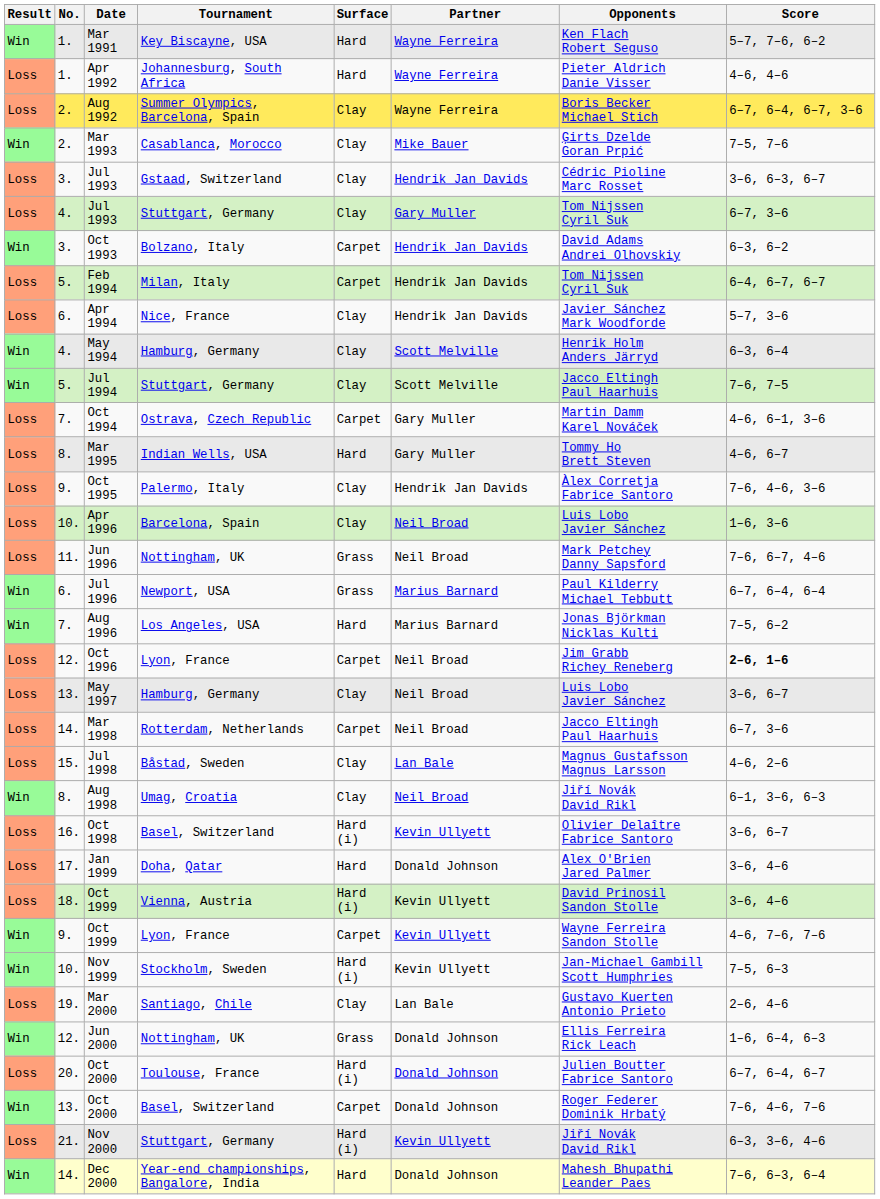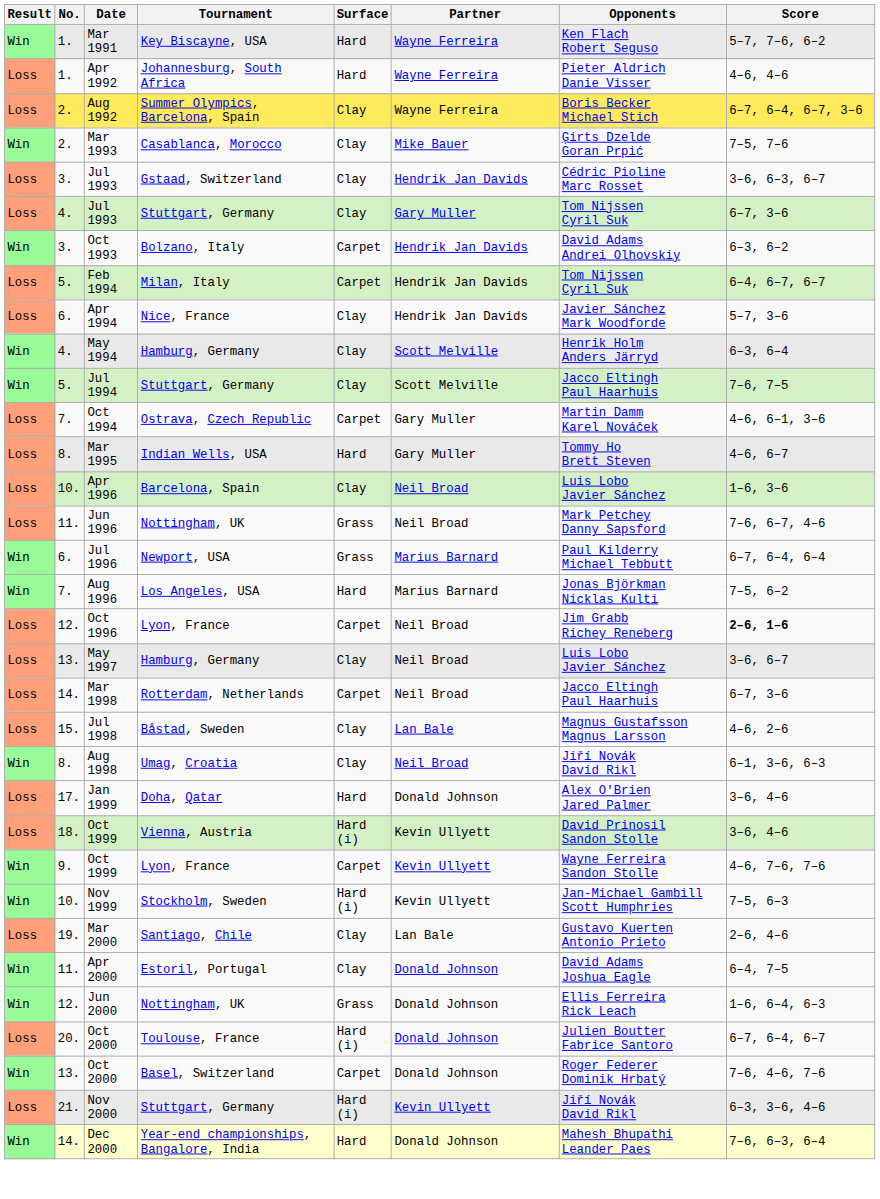 <table class="sortable wikitable">
 <tr>
 <th style="width:45px">Result</th>
 <th style="width:25px">No.</th>
 <th style="width:50px">Date</th>
 <th style="width:200px">Tournament</th>
 <th style="width:50px">Surface</th>
 <th style="width:170px">Partner</th>
 <th style="width:170px">Opponents</th>
 <th style="width:150px" class="unsortable">Score</th>
 </tr>
 <tr style="background:#e9e9e9;">
 <td style="background:#98fb98;">Win</td>
 <td>1.</td>
 <td>Mar 1991</td>
 <td><a href='#'>Key Biscayne</a>, USA</td>
 <td>Hard</td>
 <td> <a href='#'>Wayne Ferreira</a></td>
 <td> <a href='#'>Ken Flach</a> <br>  <a href='#'>Robert Seguso</a></td>
 <td>5–7, 7–6, 6–2</td>
 </tr>
 <tr>
 <td style="background:#ffa07a;">Loss</td>
 <td>1.</td>
 <td>Apr 1992</td>
 <td><a href='#'>Johannesburg</a>, <a href='#'>South Africa</a></td>
 <td>Hard</td>
 <td> <a href='#'>Wayne Ferreira</a></td>
 <td> <a href='#'>Pieter Aldrich</a> <br>  <a href='#'>Danie Visser</a></td>
 <td>4–6, 4–6</td>
 </tr>
 <tr style="background:#ffea5c;">
 <td style="background:#ffa07a;">Loss</td>
 <td>2.</td>
 <td>Aug 1992</td>
 <td><a href='#'>Summer Olympics</a>, <a href='#'>Barcelona</a>, Spain</td>
 <td>Clay</td>
 <td> Wayne Ferreira</td>
 <td> <a href='#'>Boris Becker</a> <br>  <a href='#'>Michael Stich</a></td>
 <td>6–7, 6–4, 6–7, 3–6</td>
 </tr>
 <tr>
 <td style="background:#98fb98;">Win</td>
 <td>2.</td>
 <td>Mar 1993</td>
 <td><a href='#'>Casablanca</a>, <a href='#'>Morocco</a></td>
 <td>Clay</td>
 <td> <a href='#'>Mike Bauer</a></td>
 <td> <a href='#'>Ģirts Dzelde</a> <br>  <a href='#'>Goran Prpić</a></td>
 <td>7–5, 7–6</td>
 </tr>
 <tr>
 <td style="background:#ffa07a;">Loss</td>
 <td>3.</td>
 <td>Jul 1993</td>
 <td><a href='#'>Gstaad</a>, Switzerland</td>
 <td>Clay</td>
 <td> <a href='#'>Hendrik Jan Davids</a></td>
 <td> <a href='#'>Cédric Pioline</a> <br>  <a href='#'>Marc Rosset</a></td>
 <td>3–6, 6–3, 6–7</td>
 </tr>
 <tr style="background:#d4f1c5;">
 <td style="background:#ffa07a;">Loss</td>
 <td>4.</td>
 <td>Jul 1993</td>
 <td><a href='#'>Stuttgart</a>, Germany</td>
 <td>Clay</td>
 <td> <a href='#'>Gary Muller</a></td>
 <td> <a href='#'>Tom Nijssen</a> <br>  <a href='#'>Cyril Suk</a></td>
 <td>6–7, 3–6</td>
 </tr>
 <tr>
 <td style="background:#98fb98;">Win</td>
 <td>3.</td>
 <td>Oct 1993</td>
 <td><a href='#'>Bolzano</a>, Italy</td>
 <td>Carpet</td>
 <td> <a href='#'>Hendrik Jan Davids</a></td>
 <td> <a href='#'>David Adams</a> <br>  <a href='#'>Andrei Olhovskiy</a></td>
 <td>6–3, 6–2</td>
 </tr>
 <tr style="background:#d4f1c5;">
 <td style="background:#ffa07a;">Loss</td>
 <td>5.</td>
 <td>Feb 1994</td>
 <td><a href='#'>Milan</a>, Italy</td>
 <td>Carpet</td>
 <td> Hendrik Jan Davids</td>
 <td> <a href='#'>Tom Nijssen</a> <br>  <a href='#'>Cyril Suk</a></td>
 <td>6–4, 6–7, 6–7</td>
 </tr>
 <tr>
 <td style="background:#ffa07a;">Loss</td>
 <td>6.</td>
 <td>Apr 1994</td>
 <td><a href='#'>Nice</a>, France</td>
 <td>Clay</td>
 <td> Hendrik Jan Davids</td>
 <td> <a href='#'>Javier Sánchez</a> <br>  <a href='#'>Mark Woodforde</a></td>
 <td>5–7, 3–6</td>
 </tr>
 <tr style="background:#e9e9e9;">
 <td style="background:#98fb98;">Win</td>
 <td>4.</td>
 <td>May 1994</td>
 <td><a href='#'>Hamburg</a>, Germany</td>
 <td>Clay</td>
 <td> <a href='#'>Scott Melville</a></td>
 <td> <a href='#'>Henrik Holm</a> <br>  <a href='#'>Anders Järryd</a></td>
 <td>6–3, 6–4</td>
 </tr>
 <tr style="background:#d4f1c5;">
 <td style="background:#98fb98;">Win</td>
 <td>5.</td>
 <td>Jul 1994</td>
 <td><a href='#'>Stuttgart</a>, Germany</td>
 <td>Clay</td>
 <td> Scott Melville</td>
 <td> <a href='#'>Jacco Eltingh</a> <br>  <a href='#'>Paul Haarhuis</a></td>
 <td>7–6, 7–5</td>
 </tr>
 <tr>
 <td style="background:#ffa07a;">Loss</td>
 <td>7.</td>
 <td>Oct 1994</td>
 <td><a href='#'>Ostrava</a>, <a href='#'>Czech Republic</a></td>
 <td>Carpet</td>
 <td> Gary Muller</td>
 <td> <a href='#'>Martin Damm</a> <br>  <a href='#'>Karel Nováček</a></td>
 <td>4–6, 6–1, 3–6</td>
 </tr>
 <tr style="background:#e9e9e9;">
 <td style="background:#ffa07a;">Loss</td>
 <td>8.</td>
 <td>Mar 1995</td>
 <td><a href='#'>Indian Wells</a>, USA</td>
 <td>Hard</td>
 <td> Gary Muller</td>
 <td> <a href='#'>Tommy Ho</a> <br>  <a href='#'>Brett Steven</a></td>
 <td>4–6, 6–7</td>
 </tr>
-<tr>
-<td style="background:#ffa07a;">Loss</td>
-<td>9.</td>
-<td>Oct 1995</td>
-<td><a href='#'>Palermo</a>, Italy</td>
-<td>Clay</td>
-<td> Hendrik Jan Davids</td>
-<td> <a href='#'>Àlex Corretja</a> <br>  <a href='#'>Fabrice Santoro</a></td>
-<td>7–6, 4–6, 3–6</td>
-</tr>
 <tr style="background:#d4f1c5;">
 <td style="background:#ffa07a;">Loss</td>
 <td>10.</td>
 <td>Apr 1996</td>
 <td><a href='#'>Barcelona</a>, Spain</td>
 <td>Clay</td>
 <td> <a href='#'>Neil Broad</a></td>
 <td> <a href='#'>Luis Lobo</a> <br>  <a href='#'>Javier Sánchez</a></td>
 <td>1–6, 3–6</td>
 </tr>
 <tr>
 <td style="background:#ffa07a;">Loss</td>
 <td>11.</td>
 <td>Jun 1996</td>
 <td><a href='#'>Nottingham</a>, UK</td>
 <td>Grass</td>
 <td> Neil Broad</td>
 <td> <a href='#'>Mark Petchey</a> <br>  <a href='#'>Danny Sapsford</a></td>
 <td>7–6, 6–7, 4–6</td>
 </tr>
 <tr>
 <td style="background:#98fb98;">Win</td>
 <td>6.</td>
 <td>Jul 1996</td>
 <td><a href='#'>Newport</a>, USA</td>
 <td>Grass</td>
 <td> <a href='#'>Marius Barnard</a></td>
 <td> <a href='#'>Paul Kilderry</a> <br>  <a href='#'>Michael Tebbutt</a></td>
 <td>6–7, 6–4, 6–4</td>
 </tr>
 <tr>
 <td style="background:#98fb98;">Win</td>
 <td>7.</td>
 <td>Aug 1996</td>
 <td><a href='#'>Los Angeles</a>, USA</td>
 <td>Hard</td>
 <td> Marius Barnard</td>
 <td> <a href='#'>Jonas Björkman</a> <br>  <a href='#'>Nicklas Kulti</a></td>
 <td>7–5, 6–2</td>
 </tr>
 <tr>
 <td style="background:#ffa07a;">Loss</td>
 <td>12.</td>
 <td>Oct 1996</td>
 <td><a href='#'>Lyon</a>, France</td>
 <td>Carpet</td>
 <td> Neil Broad</td>
 <td> <a href='#'>Jim Grabb</a> <br>  <a href='#'>Richey Reneberg</a></td>
 <td><strong>2–6, 1–6</strong></td>
 </tr>
 <tr style="background:#e9e9e9;">
 <td style="background:#ffa07a;">Loss</td>
 <td>13.</td>
 <td>May 1997</td>
 <td><a href='#'>Hamburg</a>, Germany</td>
 <td>Clay</td>
 <td> Neil Broad</td>
 <td> <a href='#'>Luis Lobo</a> <br>  <a href='#'>Javier Sánchez</a></td>
 <td>3–6, 6–7</td>
 </tr>
 <tr>
 <td style="background:#ffa07a;">Loss</td>
 <td>14.</td>
 <td>Mar 1998</td>
 <td><a href='#'>Rotterdam</a>, Netherlands</td>
 <td>Carpet</td>
 <td> Neil Broad</td>
 <td> <a href='#'>Jacco Eltingh</a> <br>  <a href='#'>Paul Haarhuis</a></td>
 <td>6–7, 3–6</td>
 </tr>
 <tr>
 <td style="background:#ffa07a;">Loss</td>
 <td>15.</td>
 <td>Jul 1998</td>
 <td><a href='#'>Båstad</a>, Sweden</td>
 <td>Clay</td>
 <td> <a href='#'>Lan Bale</a></td>
 <td> <a href='#'>Magnus Gustafsson</a> <br>  <a href='#'>Magnus Larsson</a></td>
 <td>4–6, 2–6</td>
 </tr>
 <tr>
 <td style="background:#98fb98;">Win</td>
 <td>8.</td>
 <td>Aug 1998</td>
 <td><a href='#'>Umag</a>, <a href='#'>Croatia</a></td>
 <td>Clay</td>
 <td> <a href='#'>Neil Broad</a></td>
 <td> <a href='#'>Jiří Novák</a> <br>  <a href='#'>David Rikl</a></td>
 <td>6–1, 3–6, 6–3</td>
 </tr>
 <tr>
 <td style="background:#ffa07a;">Loss</td>
-<td>16.</td>
-<td>Oct 1998</td>
-<td><a href='#'>Basel</a>, Switzerland</td>
-<td>Hard (i)</td>
-<td> <a href='#'>Kevin Ullyett</a></td>
-<td> <a href='#'>Olivier Delaître</a> <br>  <a href='#'>Fabrice Santoro</a></td>
-<td>3–6, 6–7</td>
-</tr>
-<tr>
-<td style="background:#ffa07a;">Loss</td>
 <td>17.</td>
 <td>Jan 1999</td>
 <td><a href='#'>Doha</a>, <a href='#'>Qatar</a></td>
 <td>Hard</td>
 <td> Donald Johnson</td>
 <td> <a href='#'>Alex O'Brien</a> <br>  <a href='#'>Jared Palmer</a></td>
 <td>3–6, 4–6</td>
 </tr>
 <tr style="background:#d4f1c5;">
 <td style="background:#ffa07a;">Loss</td>
 <td>18.</td>
 <td>Oct 1999</td>
 <td><a href='#'>Vienna</a>, Austria</td>
 <td>Hard (i)</td>
 <td> Kevin Ullyett</td>
 <td> <a href='#'>David Prinosil</a> <br>  <a href='#'>Sandon Stolle</a></td>
 <td>3–6, 4–6</td>
 </tr>
 <tr>
 <td style="background:#98fb98;">Win</td>
 <td>9.</td>
 <td>Oct 1999</td>
 <td><a href='#'>Lyon</a>, France</td>
 <td>Carpet</td>
 <td> <a href='#'>Kevin Ullyett</a></td>
 <td> <a href='#'>Wayne Ferreira</a> <br>  <a href='#'>Sandon Stolle</a></td>
 <td>4–6, 7–6, 7–6</td>
 </tr>
 <tr>
 <td style="background:#98fb98;">Win</td>
 <td>10.</td>
 <td>Nov 1999</td>
 <td><a href='#'>Stockholm</a>, Sweden</td>
 <td>Hard (i)</td>
 <td> Kevin Ullyett</td>
 <td> <a href='#'>Jan-Michael Gambill</a> <br>  <a href='#'>Scott Humphries</a></td>
 <td>7–5, 6–3</td>
 </tr>
 <tr>
 <td style="background:#ffa07a;">Loss</td>
 <td>19.</td>
 <td>Mar 2000</td>
 <td><a href='#'>Santiago</a>, <a href='#'>Chile</a></td>
 <td>Clay</td>
 <td> Lan Bale</td>
 <td> <a href='#'>Gustavo Kuerten</a> <br>  <a href='#'>Antonio Prieto</a></td>
 <td>2–6, 4–6</td>
+</tr>
+<tr>
+<td style="background:#98fb98;">Win</td>
+<td>11.</td>
+<td>Apr 2000</td>
+<td><a href='#'>Estoril</a>, Portugal</td>
+<td>Clay</td>
+<td> <a href='#'>Donald Johnson</a></td>
+<td> <a href='#'>David Adams</a> <br>  <a href='#'>Joshua Eagle</a></td>
+<td>6–4, 7–5</td>
 </tr>
 <tr>
 <td style="background:#98fb98;">Win</td>
 <td>12.</td>
 <td>Jun 2000</td>
 <td><a href='#'>Nottingham</a>, UK</td>
 <td>Grass</td>
 <td> Donald Johnson</td>
 <td> <a href='#'>Ellis Ferreira</a> <br>  <a href='#'>Rick Leach</a></td>
 <td>1–6, 6–4, 6–3</td>
 </tr>
 <tr>
 <td style="background:#ffa07a;">Loss</td>
 <td>20.</td>
 <td>Oct 2000</td>
 <td><a href='#'>Toulouse</a>, France</td>
 <td>Hard (i)</td>
 <td> <a href='#'>Donald Johnson</a></td>
 <td> <a href='#'>Julien Boutter</a> <br>  <a href='#'>Fabrice Santoro</a></td>
 <td>6–7, 6–4, 6–7</td>
 </tr>
 <tr>
 <td style="background:#98fb98;">Win</td>
 <td>13.</td>
 <td>Oct 2000</td>
 <td><a href='#'>Basel</a>, Switzerland</td>
 <td>Carpet</td>
 <td> Donald Johnson</td>
 <td> <a href='#'>Roger Federer</a> <br>  <a href='#'>Dominik Hrbatý</a></td>
 <td>7–6, 4–6, 7–6</td>
 </tr>
 <tr style="background:#e9e9e9;">
 <td style="background:#ffa07a;">Loss</td>
 <td>21.</td>
 <td>Nov 2000</td>
 <td><a href='#'>Stuttgart</a>, Germany</td>
 <td>Hard (i)</td>
 <td> <a href='#'>Kevin Ullyett</a></td>
 <td> <a href='#'>Jiří Novák</a> <br>  <a href='#'>David Rikl</a></td>
 <td>6–3, 3–6, 4–6</td>
 </tr>
 <tr style="background:#ffc;">
 <td style="background:#98fb98;">Win</td>
 <td>14.</td>
 <td>Dec 2000</td>
 <td><a href='#'>Year-end championships</a>, <a href='#'>Bangalore</a>, India</td>
 <td>Hard</td>
 <td> Donald Johnson</td>
 <td> <a href='#'>Mahesh Bhupathi</a> <br>  <a href='#'>Leander Paes</a></td>
 <td>7–6, 6–3, 6–4</td>
 </tr>
 </table>
